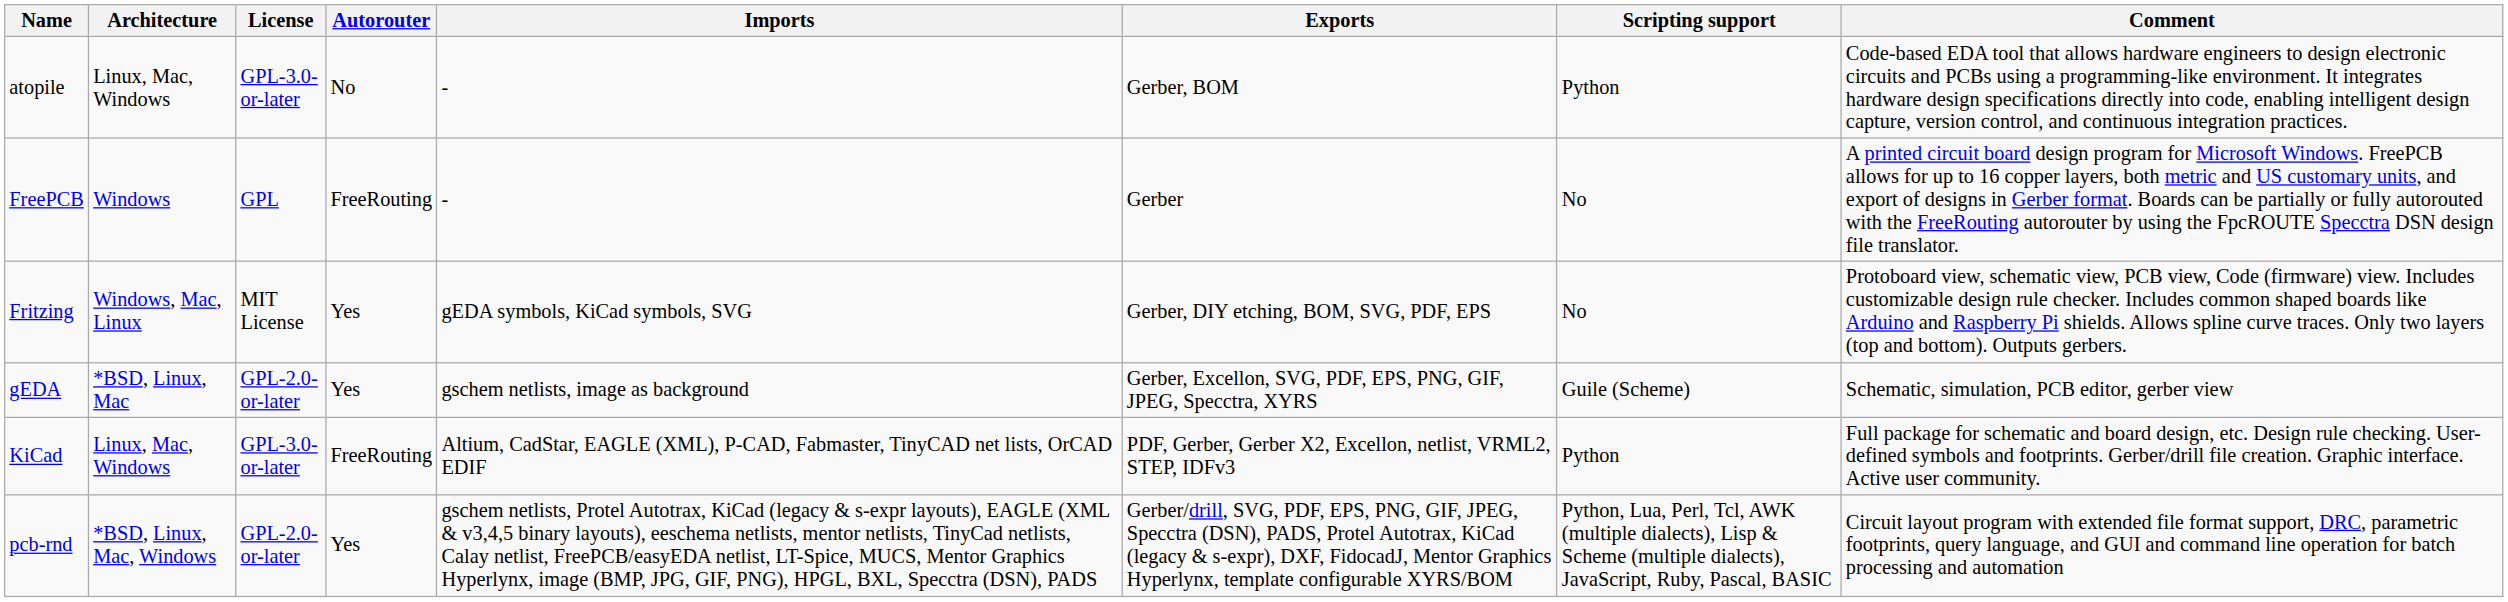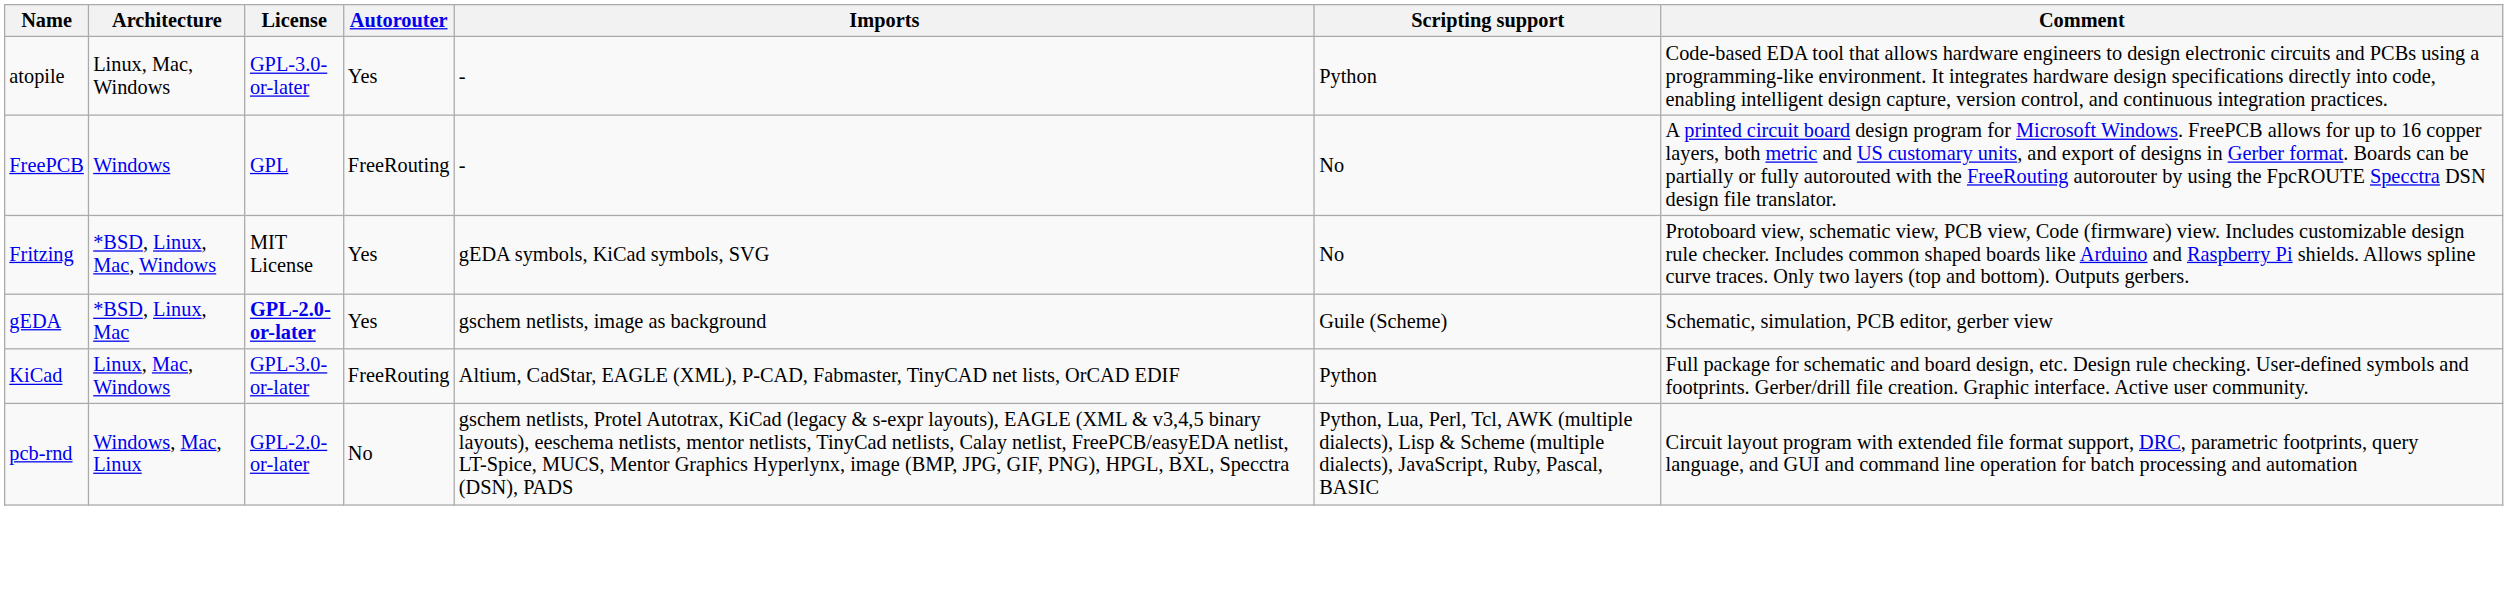 <table class="wikitable sortable">
 <tr>
 <th>Name</th>
 <th>Architecture</th>
 <th>License</th>
 <th><a href='#'>Autorouter</a></th>
 <th>Imports</th>
-<th>Exports</th>
 <th>Scripting support</th>
 <th>Comment</th>
 </tr>
 <tr>
 <td>atopile</td>
 <td>Linux, Mac, Windows</td>
 <td><a href='#'>GPL-3.0-or-later</a></td>
-<td>No</td>
+<td>Yes</td>
 <td>-</td>
-<td>Gerber, BOM</td>
 <td>Python</td>
 <td>Code-based EDA tool that allows hardware engineers to design electronic circuits and PCBs using a programming-like environment. It integrates hardware design specifications directly into code, enabling intelligent design capture, version control, and continuous integration practices.</td>
 </tr>
 <tr>
 <td><a href='#'>FreePCB</a></td>
 <td><a href='#'>Windows</a></td>
 <td><a href='#'>GPL</a></td>
 <td>FreeRouting</td>
 <td>-</td>
-<td>Gerber</td>
 <td>No</td>
 <td>A <a href='#'>printed circuit board</a> design program for <a href='#'>Microsoft Windows</a>. FreePCB allows for up to 16 copper layers, both <a href='#'>metric</a> and <a href='#'>US customary units</a>, and export of designs in <a href='#'>Gerber format</a>. Boards can be partially or fully autorouted with the <a href='#'>FreeRouting</a> autorouter by using the FpcROUTE <a href='#'>Specctra</a> DSN design file translator.</td>
 </tr>
 <tr>
 <td><a href='#'>Fritzing</a></td>
-<td><a href='#'>Windows</a>, <a href='#'>Mac</a>, <a href='#'>Linux</a></td>
+<td><a href='#'>*BSD</a>, <a href='#'>Linux</a>, <a href='#'>Mac</a>, <a href='#'>Windows</a></td>
 <td>MIT License</td>
 <td>Yes</td>
 <td>gEDA symbols, KiCad symbols, SVG</td>
-<td>Gerber, DIY etching, BOM, SVG, PDF, EPS</td>
 <td>No</td>
 <td>Protoboard view, schematic view, PCB view, Code (firmware) view. Includes customizable design rule checker. Includes common shaped boards like <a href='#'>Arduino</a> and <a href='#'>Raspberry Pi</a> shields. Allows spline curve traces. Only two layers (top and bottom). Outputs gerbers.</td>
 </tr>
 <tr>
 <td><a href='#'>gEDA</a></td>
 <td><a href='#'>*BSD</a>, <a href='#'>Linux</a>, <a href='#'>Mac</a></td>
-<td><a href='#'>GPL-2.0-or-later</a></td>
+<td><strong><a href='#'>GPL-2.0-or-later</a></strong></td>
 <td>Yes</td>
 <td>gschem netlists, image as background</td>
-<td>Gerber, Excellon, SVG, PDF, EPS, PNG, GIF, JPEG, Specctra, XYRS</td>
 <td>Guile (Scheme)</td>
 <td>Schematic, simulation, PCB editor, gerber view</td>
 </tr>
 <tr>
 <td><a href='#'>KiCad</a></td>
 <td><a href='#'>Linux</a>, <a href='#'>Mac</a>, <a href='#'>Windows</a></td>
 <td><a href='#'>GPL-3.0-or-later</a></td>
 <td>FreeRouting</td>
 <td>Altium, CadStar, EAGLE (XML), P-CAD, Fabmaster, TinyCAD net lists, OrCAD EDIF</td>
-<td>PDF, Gerber, Gerber X2, Excellon, netlist, VRML2, STEP, IDFv3</td>
 <td>Python</td>
 <td>Full package for schematic and board design, etc. Design rule checking. User-defined symbols and footprints. Gerber/drill file creation. Graphic interface. Active user community.</td>
 </tr>
 <tr>
 <td><a href='#'>pcb-rnd</a></td>
-<td><a href='#'>*BSD</a>, <a href='#'>Linux</a>, <a href='#'>Mac</a>, <a href='#'>Windows</a></td>
+<td><a href='#'>Windows</a>, <a href='#'>Mac</a>, <a href='#'>Linux</a></td>
 <td><a href='#'>GPL-2.0-or-later</a></td>
-<td>Yes</td>
+<td>No</td>
 <td>gschem netlists, Protel Autotrax, KiCad (legacy & s-expr layouts), EAGLE (XML & v3,4,5 binary layouts), eeschema netlists, mentor netlists, TinyCad netlists, Calay netlist, FreePCB/easyEDA netlist, LT-Spice, MUCS, Mentor Graphics Hyperlynx, image (BMP, JPG, GIF, PNG), HPGL, BXL, Specctra (DSN), PADS</td>
-<td>Gerber/<a href='#'>drill</a>, SVG, PDF, EPS, PNG, GIF, JPEG, Specctra (DSN), PADS, Protel Autotrax, KiCad (legacy & s-expr), DXF, FidocadJ, Mentor Graphics Hyperlynx, template configurable XYRS/BOM</td>
 <td>Python, Lua, Perl, Tcl, AWK (multiple dialects), Lisp & Scheme (multiple dialects), JavaScript, Ruby, Pascal, BASIC</td>
 <td>Circuit layout program with extended file format support, <a href='#'>DRC</a>, parametric footprints, query language, and GUI and command line operation for batch processing and automation</td>
 </tr>
 </table>
